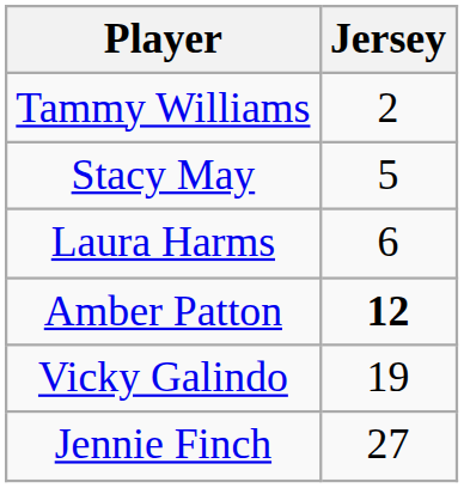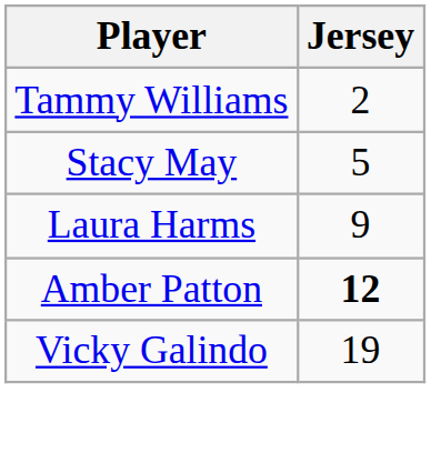 <table class="wikitable">
 <tr>
 <th>Player</th>
 <th>Jersey</th>
 </tr>
 <tr style="vertical-align:top;text-align:center;">
 <td><a href='#'>Tammy Williams</a></td>
 <td>2</td>
 </tr>
 <tr style="vertical-align:top;text-align:center;">
 <td><a href='#'>Stacy May</a></td>
 <td>5</td>
 </tr>
 <tr style="vertical-align:top;text-align:center;">
 <td><a href='#'>Laura Harms</a></td>
-<td>6</td>
+<td>9</td>
 </tr>
 <tr style="vertical-align:top;text-align:center;">
 <td><a href='#'>Amber Patton</a></td>
 <td><strong>12</strong></td>
 </tr>
 <tr style="vertical-align:top;text-align:center;">
 <td><a href='#'>Vicky Galindo</a></td>
 <td>19</td>
 </tr>
-<tr style="vertical-align:top;text-align:center;">
-<td><a href='#'>Jennie Finch</a></td>
-<td>27</td>
-</tr>
 </table>
